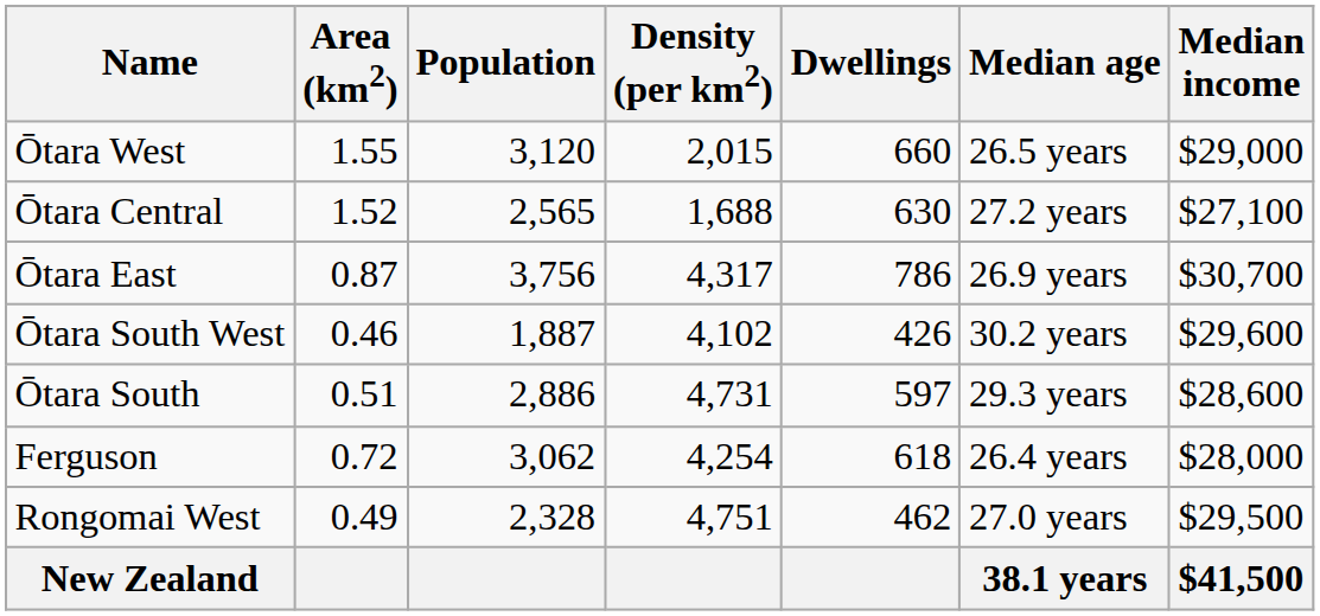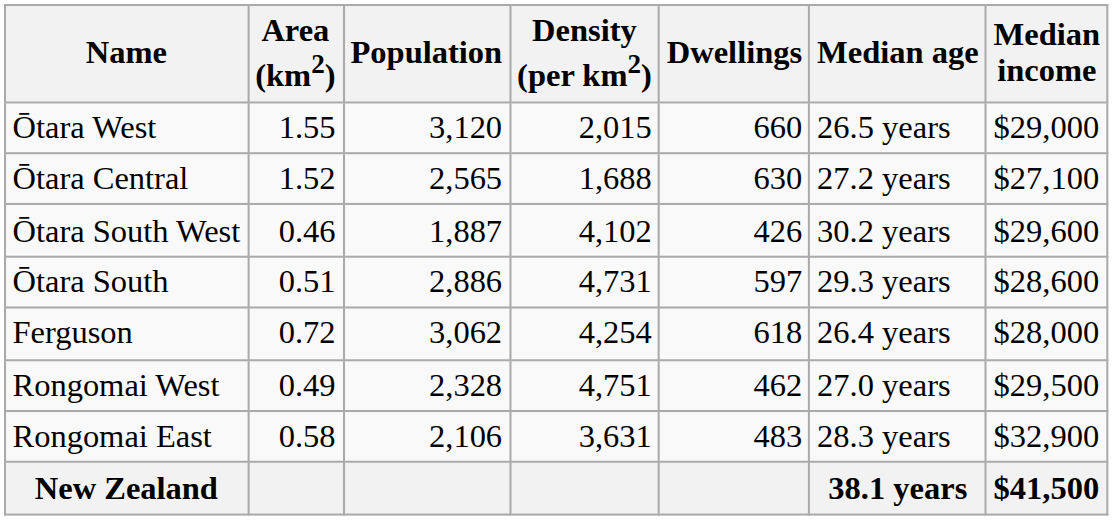 <table class="wikitable">
 <tr>
 <th>Name</th>
 <th>Area<br>(km<sup>2</sup>)</th>
 <th>Population</th>
 <th>Density<br>(per km<sup>2</sup>)</th>
 <th>Dwellings</th>
 <th>Median age</th>
 <th>Median<br>income</th>
 </tr>
 <tr>
 <td>Ōtara West</td>
 <td style="text-align:right;">1.55</td>
 <td style="text-align:right;">3,120</td>
 <td style="text-align:right;">2,015</td>
 <td style="text-align:right;">660</td>
 <td>26.5 years</td>
 <td>$29,000</td>
 </tr>
 <tr>
 <td>Ōtara Central</td>
 <td style="text-align:right;">1.52</td>
 <td style="text-align:right;">2,565</td>
 <td style="text-align:right;">1,688</td>
 <td style="text-align:right;">630</td>
 <td>27.2 years</td>
 <td>$27,100</td>
-</tr>
-<tr>
-<td>Ōtara East</td>
-<td style="text-align:right;">0.87</td>
-<td style="text-align:right;">3,756</td>
-<td style="text-align:right;">4,317</td>
-<td style="text-align:right;">786</td>
-<td>26.9 years</td>
-<td>$30,700</td>
 </tr>
 <tr>
 <td>Ōtara South West</td>
 <td style="text-align:right;">0.46</td>
 <td style="text-align:right;">1,887</td>
 <td style="text-align:right;">4,102</td>
 <td style="text-align:right;">426</td>
 <td>30.2 years</td>
 <td>$29,600</td>
 </tr>
 <tr>
 <td>Ōtara South</td>
 <td style="text-align:right;">0.51</td>
 <td style="text-align:right;">2,886</td>
 <td style="text-align:right;">4,731</td>
 <td style="text-align:right;">597</td>
 <td>29.3 years</td>
 <td>$28,600</td>
 </tr>
 <tr>
 <td>Ferguson</td>
 <td style="text-align:right;">0.72</td>
 <td style="text-align:right;">3,062</td>
 <td style="text-align:right;">4,254</td>
 <td style="text-align:right;">618</td>
 <td>26.4 years</td>
 <td>$28,000</td>
 </tr>
 <tr>
 <td>Rongomai West</td>
 <td style="text-align:right;">0.49</td>
 <td style="text-align:right;">2,328</td>
 <td style="text-align:right;">4,751</td>
 <td style="text-align:right;">462</td>
 <td>27.0 years</td>
 <td>$29,500</td>
 </tr>
 <tr>
+<td>Rongomai East</td>
+<td style="text-align:right;">0.58</td>
+<td style="text-align:right;">2,106</td>
+<td style="text-align:right;">3,631</td>
+<td style="text-align:right;">483</td>
+<td>28.3 years</td>
+<td>$32,900</td>
+</tr>
+<tr>
 <th>New Zealand</th>
 <th></th>
 <th></th>
 <th></th>
 <th></th>
 <th>38.1 years</th>
 <th style="text-align:left;">$41,500</th>
 </tr>
 </table>
